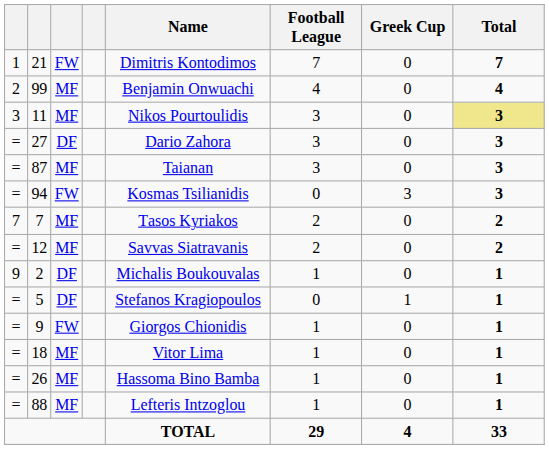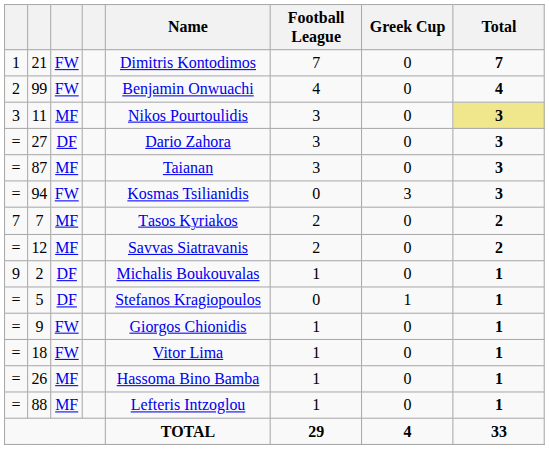 <table class="wikitable" style="font-size: 95%; text-align: center;">
 <tr>
 <th width=15></th>
 <th width=15></th>
 <th width=15></th>
 <th width=15></th>
 <th width=150>Name</th>
 <th width=80>Football League</th>
 <th width=80>Greek Cup</th>
 <th width=80><strong>Total</strong></th>
 </tr>
 <tr>
 <td>1</td>
 <td>21</td>
 <td><a href='#'>FW</a></td>
 <td></td>
 <td><a href='#'>Dimitris Kontodimos</a></td>
 <td>7</td>
 <td>0</td>
 <td><strong>7</strong></td>
 </tr>
 <tr>
 <td>2</td>
 <td>99</td>
-<td><a href='#'>MF</a></td>
+<td><a href='#'>FW</a></td>
 <td></td>
 <td><a href='#'>Benjamin Onwuachi</a></td>
 <td>4</td>
 <td>0</td>
 <td><strong>4</strong></td>
 </tr>
 <tr>
 <td>3</td>
 <td>11</td>
 <td><a href='#'>MF</a></td>
 <td></td>
 <td><a href='#'>Nikos Pourtoulidis</a></td>
 <td>3</td>
 <td>0</td>
 <td style="background: khaki;"><strong>3</strong></td>
 </tr>
 <tr>
 <td>=</td>
 <td>27</td>
 <td><a href='#'>DF</a></td>
 <td></td>
 <td><a href='#'>Dario Zahora</a></td>
 <td>3</td>
 <td>0</td>
 <td><strong>3</strong></td>
 </tr>
 <tr>
 <td>=</td>
 <td>87</td>
 <td><a href='#'>MF</a></td>
 <td></td>
 <td><a href='#'>Taianan</a></td>
 <td>3</td>
 <td>0</td>
 <td><strong>3</strong></td>
 </tr>
 <tr>
 <td>=</td>
 <td>94</td>
 <td><a href='#'>FW</a></td>
 <td></td>
 <td><a href='#'>Kosmas Tsilianidis</a></td>
 <td>0</td>
 <td>3</td>
 <td><strong>3</strong></td>
 </tr>
 <tr>
 <td>7</td>
 <td>7</td>
 <td><a href='#'>MF</a></td>
 <td></td>
 <td><a href='#'>Τasos Kyriakos</a></td>
 <td>2</td>
 <td>0</td>
 <td><strong>2</strong></td>
 </tr>
 <tr>
 <td>=</td>
 <td>12</td>
 <td><a href='#'>MF</a></td>
 <td></td>
 <td><a href='#'>Savvas Siatravanis</a></td>
 <td>2</td>
 <td>0</td>
 <td><strong>2</strong></td>
 </tr>
 <tr>
 <td>9</td>
 <td>2</td>
 <td><a href='#'>DF</a></td>
 <td></td>
 <td><a href='#'>Michalis Boukouvalas</a></td>
 <td>1</td>
 <td>0</td>
 <td><strong>1</strong></td>
 </tr>
 <tr>
 <td>=</td>
 <td>5</td>
 <td><a href='#'>DF</a></td>
 <td></td>
 <td><a href='#'>Stefanos Kragiopoulos</a></td>
 <td>0</td>
 <td>1</td>
 <td><strong>1</strong></td>
 </tr>
 <tr>
 <td>=</td>
 <td>9</td>
 <td><a href='#'>FW</a></td>
 <td></td>
 <td><a href='#'>Giorgos Chionidis</a></td>
 <td>1</td>
 <td>0</td>
 <td><strong>1</strong></td>
 </tr>
 <tr>
 <td>=</td>
 <td>18</td>
-<td><a href='#'>MF</a></td>
+<td><a href='#'>FW</a></td>
 <td></td>
 <td><a href='#'>Vitor Lima</a></td>
 <td>1</td>
 <td>0</td>
 <td><strong>1</strong></td>
 </tr>
 <tr>
 <td>=</td>
 <td>26</td>
 <td><a href='#'>MF</a></td>
 <td></td>
 <td><a href='#'>Hassoma Bino Bamba</a></td>
 <td>1</td>
 <td>0</td>
 <td><strong>1</strong></td>
 </tr>
 <tr>
 <td>=</td>
 <td>88</td>
 <td><a href='#'>MF</a></td>
 <td></td>
 <td><a href='#'>Lefteris Intzoglou</a></td>
 <td>1</td>
 <td>0</td>
 <td><strong>1</strong></td>
 </tr>
 <tr>
 <td colspan="4"></td>
 <td><strong>TOTAL</strong></td>
 <td><strong>29</strong></td>
 <td><strong>4</strong></td>
 <td><strong>33</strong></td>
 </tr>
 <tr>
 </tr>
 </table>
